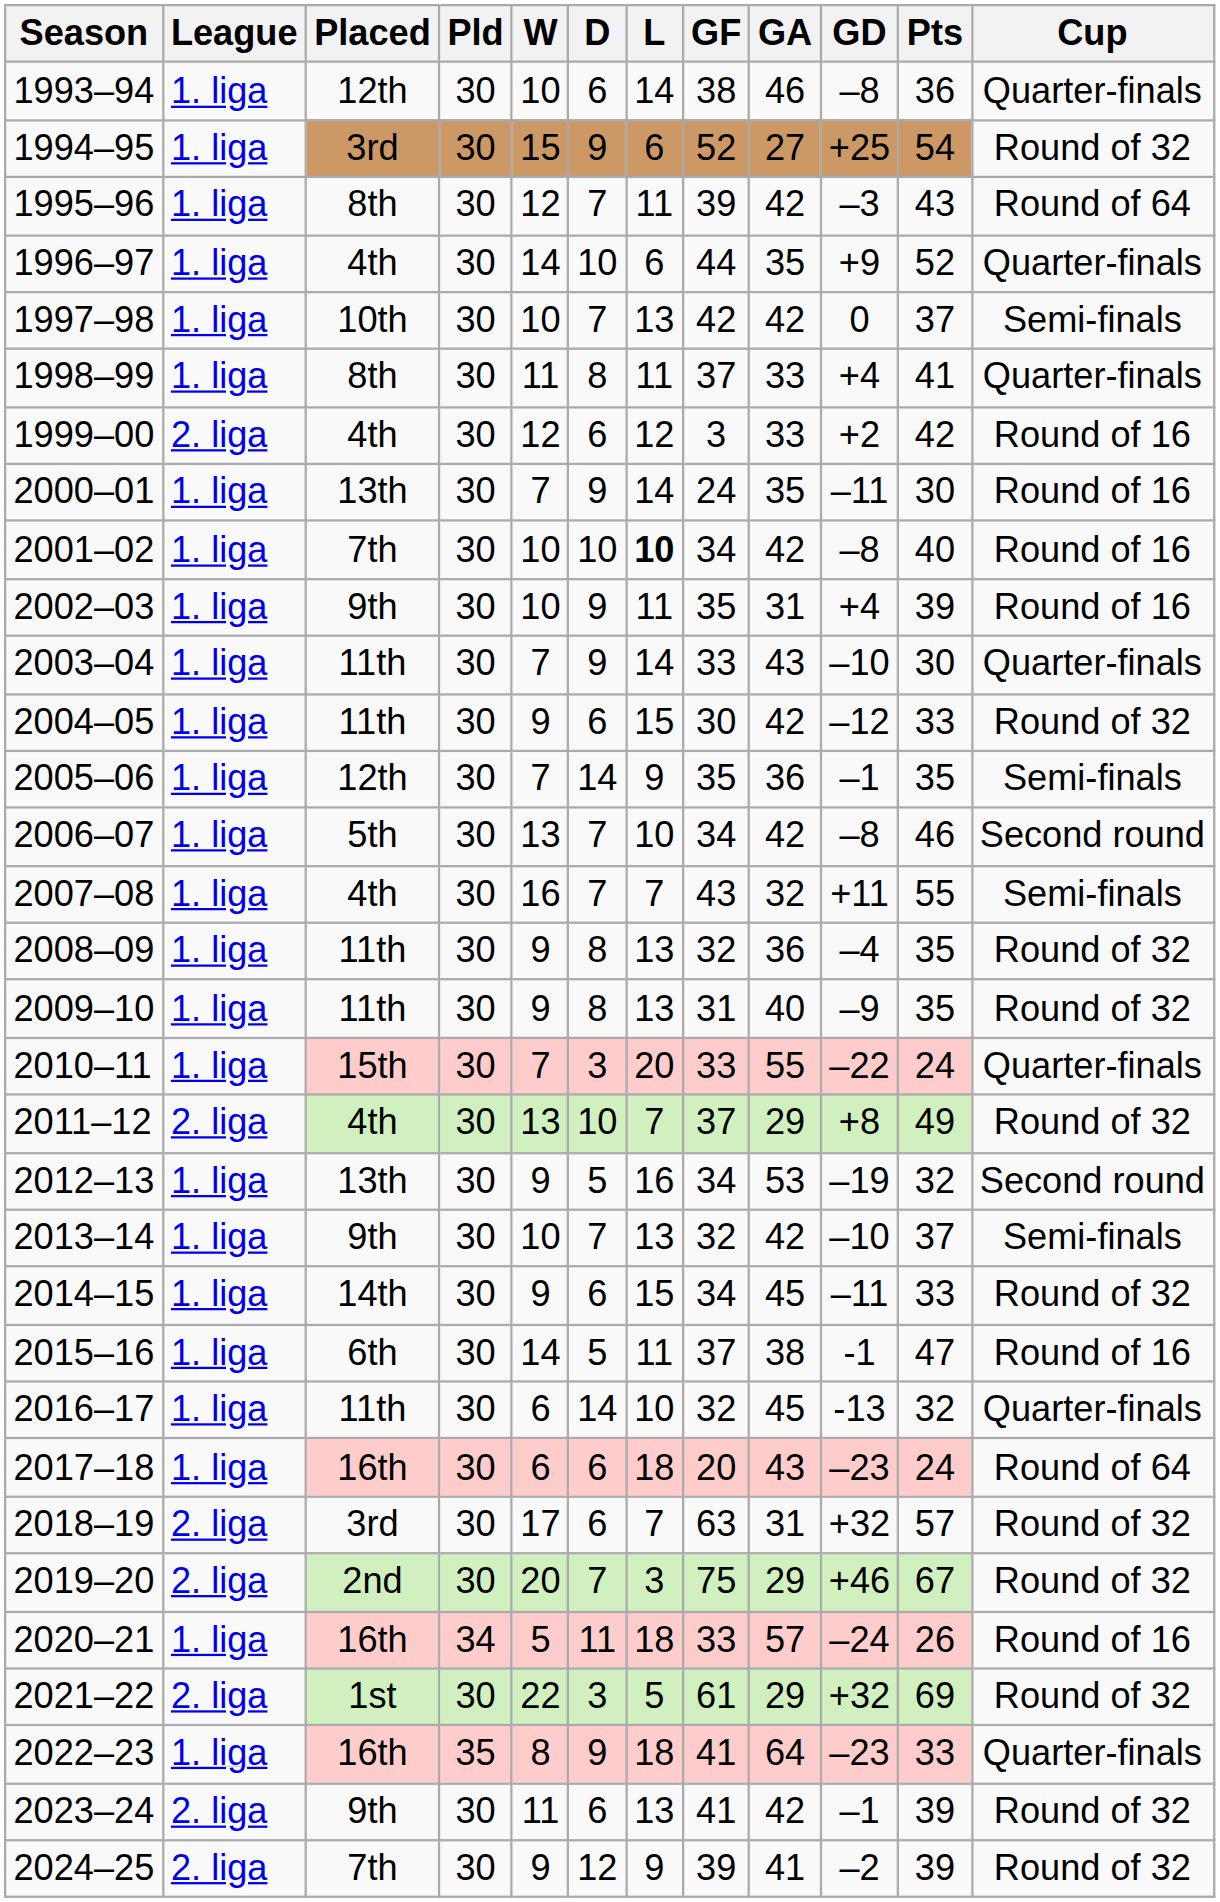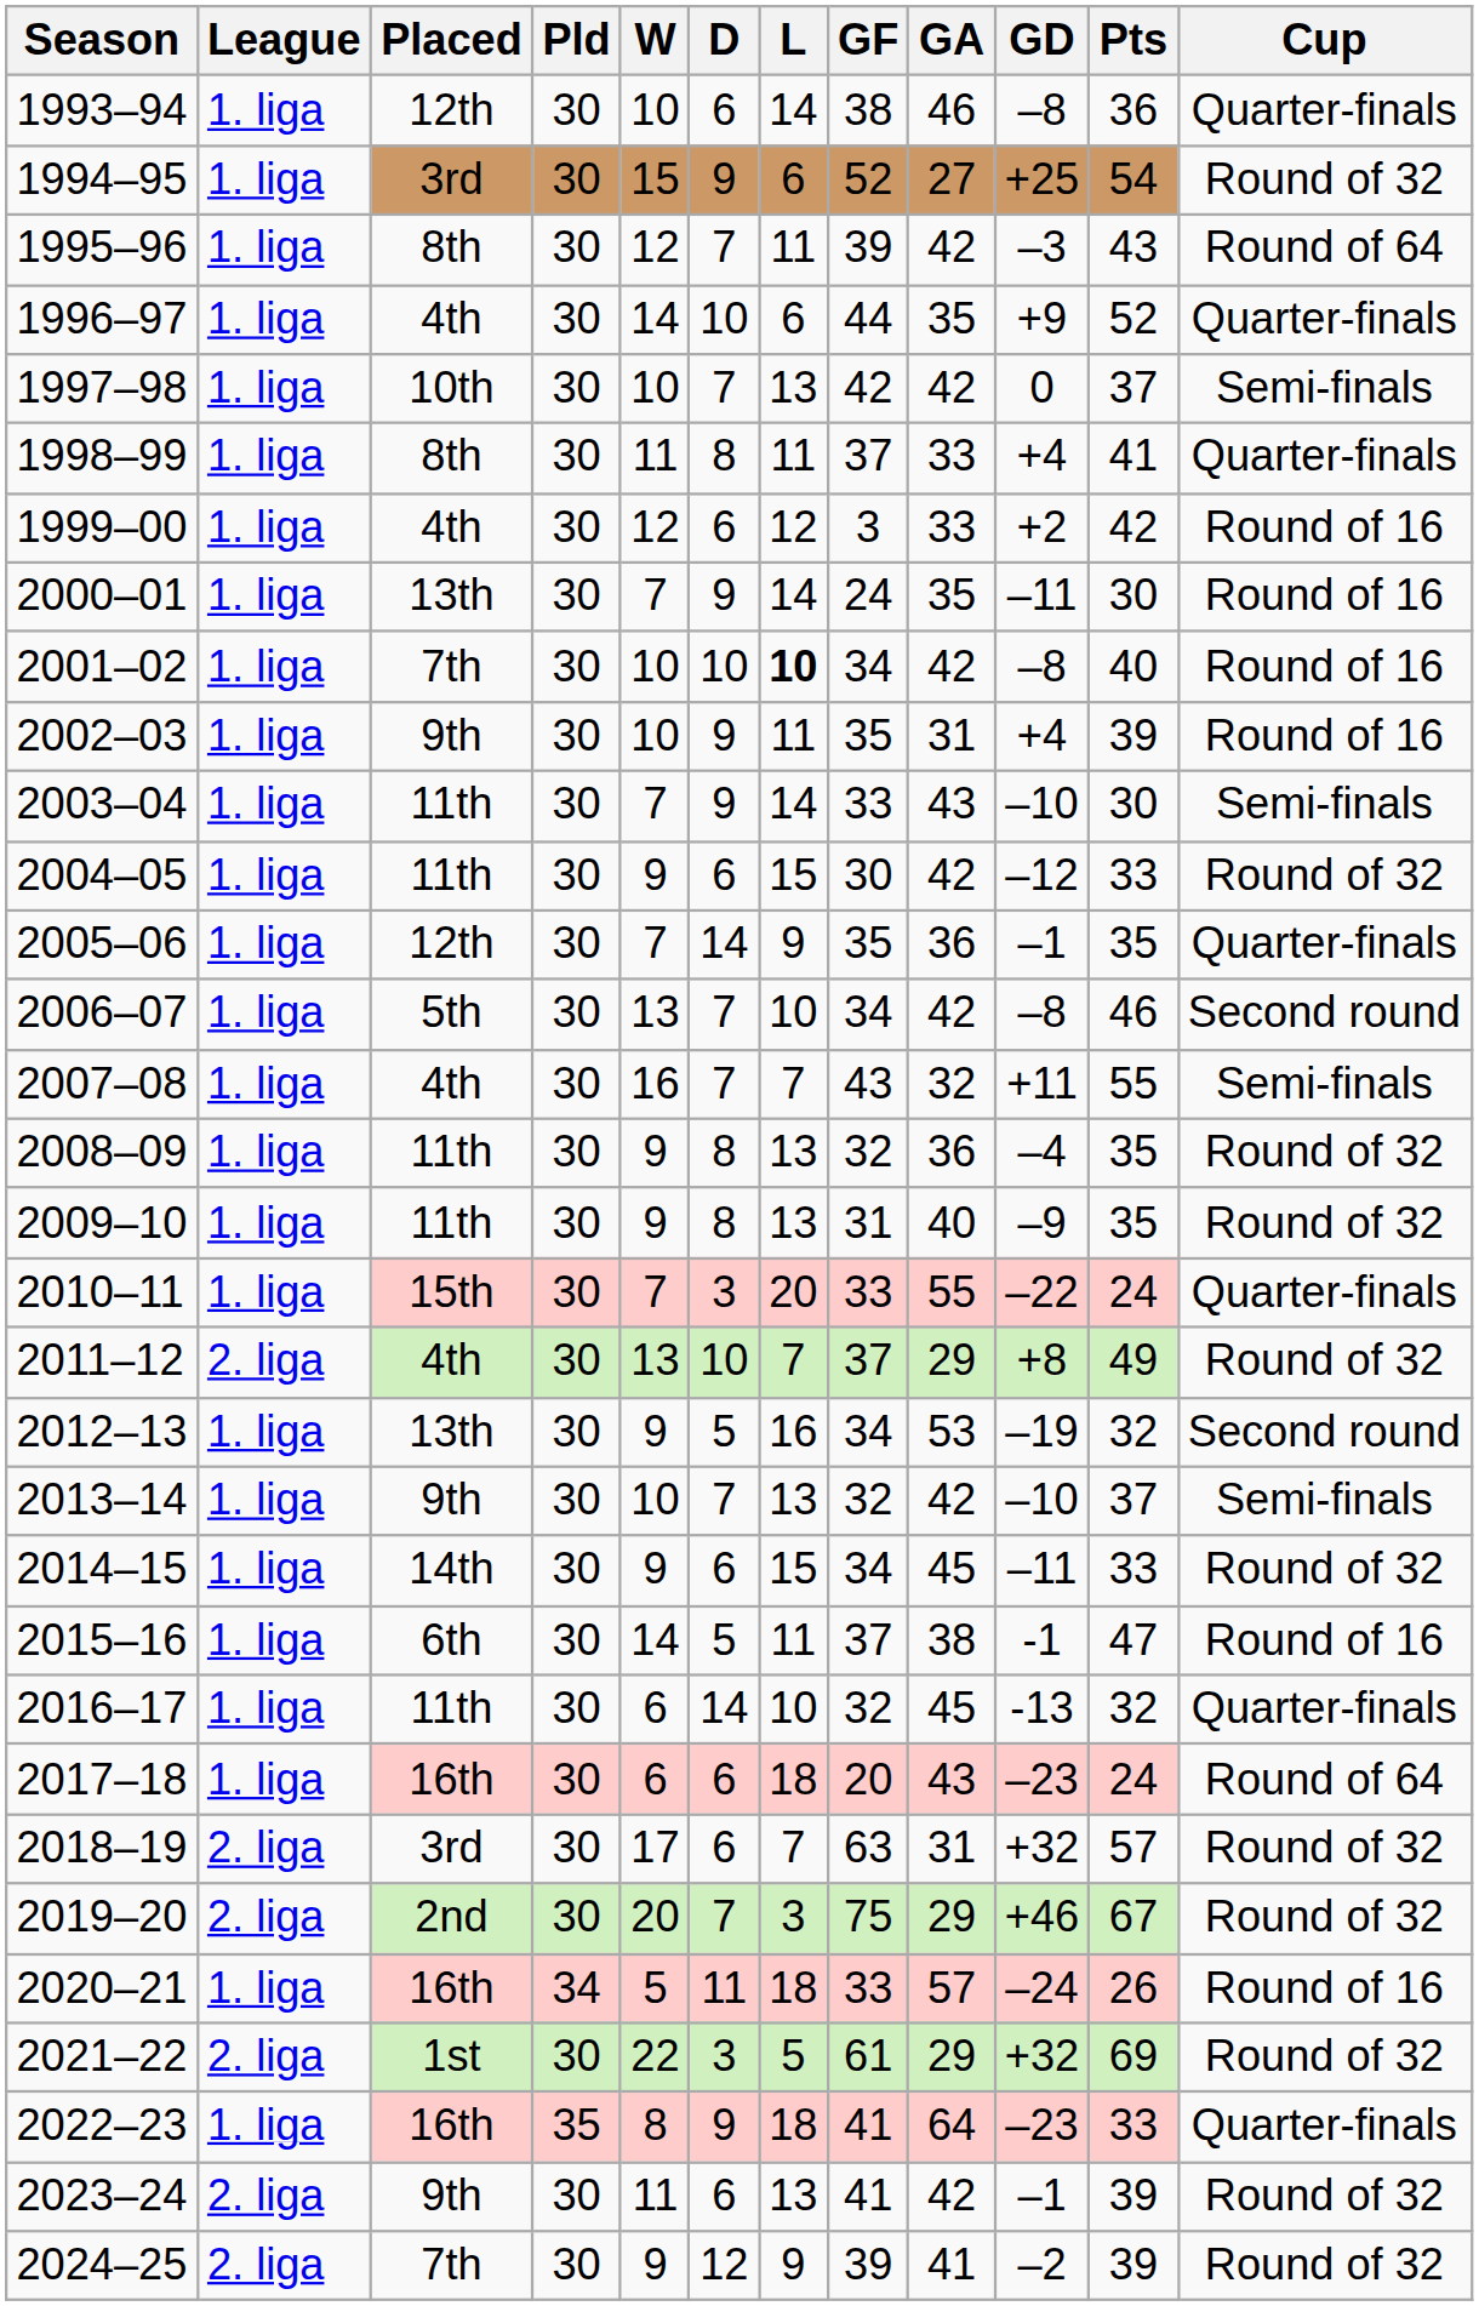 <table class="wikitable sortable">
 <tr>
 <th>Season</th>
 <th>League</th>
 <th>Placed</th>
 <th>Pld</th>
 <th>W</th>
 <th>D</th>
 <th>L</th>
 <th>GF</th>
 <th>GA</th>
 <th>GD</th>
 <th>Pts</th>
 <th>Cup</th>
 </tr>
 <tr>
 <td>1993–94</td>
 <td><a href='#'>1. liga</a></td>
 <td style="text-align:center">12th</td>
 <td style="text-align:center">30</td>
 <td style="text-align:center">10</td>
 <td style="text-align:center">6</td>
 <td style="text-align:center">14</td>
 <td style="text-align:center">38</td>
 <td style="text-align:center">46</td>
 <td style="text-align:center">–8</td>
 <td style="text-align:center">36</td>
 <td style="text-align:center">Quarter-finals</td>
 </tr>
 <tr>
 <td>1994–95</td>
 <td><a href='#'>1. liga</a></td>
 <td style="background:#c96; text-align:center">3rd</td>
 <td style="background:#c96; text-align:center">30</td>
 <td style="background:#c96; text-align:center">15</td>
 <td style="background:#c96; text-align:center">9</td>
 <td style="background:#c96; text-align:center">6</td>
 <td style="background:#c96; text-align:center">52</td>
 <td style="background:#c96; text-align:center">27</td>
 <td style="background:#c96; text-align:center">+25</td>
 <td style="background:#c96; text-align:center">54</td>
 <td style="text-align:center">Round of 32</td>
 </tr>
 <tr>
 <td>1995–96</td>
 <td><a href='#'>1. liga</a></td>
 <td style="text-align:center">8th</td>
 <td style="text-align:center">30</td>
 <td style="text-align:center">12</td>
 <td style="text-align:center">7</td>
 <td style="text-align:center">11</td>
 <td style="text-align:center">39</td>
 <td style="text-align:center">42</td>
 <td style="text-align:center">–3</td>
 <td style="text-align:center">43</td>
 <td style="text-align:center">Round of 64</td>
 </tr>
 <tr>
 <td>1996–97</td>
 <td><a href='#'>1. liga</a></td>
 <td style="text-align:center">4th</td>
 <td style="text-align:center">30</td>
 <td style="text-align:center">14</td>
 <td style="text-align:center">10</td>
 <td style="text-align:center">6</td>
 <td style="text-align:center">44</td>
 <td style="text-align:center">35</td>
 <td style="text-align:center">+9</td>
 <td style="text-align:center">52</td>
 <td style="text-align:center">Quarter-finals</td>
 </tr>
 <tr>
 <td>1997–98</td>
 <td><a href='#'>1. liga</a></td>
 <td style="text-align:center">10th</td>
 <td style="text-align:center">30</td>
 <td style="text-align:center">10</td>
 <td style="text-align:center">7</td>
 <td style="text-align:center">13</td>
 <td style="text-align:center">42</td>
 <td style="text-align:center">42</td>
 <td style="text-align:center">0</td>
 <td style="text-align:center">37</td>
 <td style="text-align:center">Semi-finals</td>
 </tr>
 <tr>
 <td>1998–99</td>
 <td><a href='#'>1. liga</a></td>
 <td style="text-align:center">8th</td>
 <td style="text-align:center">30</td>
 <td style="text-align:center">11</td>
 <td style="text-align:center">8</td>
 <td style="text-align:center">11</td>
 <td style="text-align:center">37</td>
 <td style="text-align:center">33</td>
 <td style="text-align:center">+4</td>
 <td style="text-align:center">41</td>
 <td style="text-align:center">Quarter-finals</td>
 </tr>
 <tr>
 <td>1999–00</td>
-<td><a href='#'>2. liga</a></td>
+<td><a href='#'>1. liga</a></td>
 <td style="text-align:center">4th</td>
 <td style="text-align:center">30</td>
 <td style="text-align:center">12</td>
 <td style="text-align:center">6</td>
 <td style="text-align:center">12</td>
 <td style="text-align:center">3</td>
 <td style="text-align:center">33</td>
 <td style="text-align:center">+2</td>
 <td style="text-align:center">42</td>
 <td style="text-align:center">Round of 16</td>
 </tr>
 <tr>
 <td>2000–01</td>
 <td><a href='#'>1. liga</a></td>
 <td style="text-align:center">13th</td>
 <td style="text-align:center">30</td>
 <td style="text-align:center">7</td>
 <td style="text-align:center">9</td>
 <td style="text-align:center">14</td>
 <td style="text-align:center">24</td>
 <td style="text-align:center">35</td>
 <td style="text-align:center">–11</td>
 <td style="text-align:center">30</td>
 <td style="text-align:center">Round of 16</td>
 </tr>
 <tr>
 <td>2001–02</td>
 <td><a href='#'>1. liga</a></td>
 <td style="text-align:center">7th</td>
 <td style="text-align:center">30</td>
 <td style="text-align:center">10</td>
 <td style="text-align:center">10</td>
 <td style="text-align:center"><strong>10</strong></td>
 <td style="text-align:center">34</td>
 <td style="text-align:center">42</td>
 <td style="text-align:center">–8</td>
 <td style="text-align:center">40</td>
 <td style="text-align:center">Round of 16</td>
 </tr>
 <tr>
 <td>2002–03</td>
 <td><a href='#'>1. liga</a></td>
 <td style="text-align:center">9th</td>
 <td style="text-align:center">30</td>
 <td style="text-align:center">10</td>
 <td style="text-align:center">9</td>
 <td style="text-align:center">11</td>
 <td style="text-align:center">35</td>
 <td style="text-align:center">31</td>
 <td style="text-align:center">+4</td>
 <td style="text-align:center">39</td>
 <td style="text-align:center">Round of 16</td>
 </tr>
 <tr>
 <td>2003–04</td>
 <td><a href='#'>1. liga</a></td>
 <td style="text-align:center">11th</td>
 <td style="text-align:center">30</td>
 <td style="text-align:center">7</td>
 <td style="text-align:center">9</td>
 <td style="text-align:center">14</td>
 <td style="text-align:center">33</td>
 <td style="text-align:center">43</td>
 <td style="text-align:center">–10</td>
 <td style="text-align:center">30</td>
-<td style="text-align:center">Quarter-finals</td>
+<td style="text-align:center">Semi-finals</td>
 </tr>
 <tr>
 <td>2004–05</td>
 <td><a href='#'>1. liga</a></td>
 <td style="text-align:center">11th</td>
 <td style="text-align:center">30</td>
 <td style="text-align:center">9</td>
 <td style="text-align:center">6</td>
 <td style="text-align:center">15</td>
 <td style="text-align:center">30</td>
 <td style="text-align:center">42</td>
 <td style="text-align:center">–12</td>
 <td style="text-align:center">33</td>
 <td style="text-align:center">Round of 32</td>
 </tr>
 <tr>
 <td>2005–06</td>
 <td><a href='#'>1. liga</a></td>
 <td style="text-align:center">12th</td>
 <td style="text-align:center">30</td>
 <td style="text-align:center">7</td>
 <td style="text-align:center">14</td>
 <td style="text-align:center">9</td>
 <td style="text-align:center">35</td>
 <td style="text-align:center">36</td>
 <td style="text-align:center">–1</td>
 <td style="text-align:center">35</td>
-<td style="text-align:center">Semi-finals</td>
+<td style="text-align:center">Quarter-finals</td>
 </tr>
 <tr>
 <td>2006–07</td>
 <td><a href='#'>1. liga</a></td>
 <td style="text-align:center">5th</td>
 <td style="text-align:center">30</td>
 <td style="text-align:center">13</td>
 <td style="text-align:center">7</td>
 <td style="text-align:center">10</td>
 <td style="text-align:center">34</td>
 <td style="text-align:center">42</td>
 <td style="text-align:center">–8</td>
 <td style="text-align:center">46</td>
 <td style="text-align:center">Second round</td>
 </tr>
 <tr>
 <td>2007–08</td>
 <td><a href='#'>1. liga</a></td>
 <td style="text-align:center">4th</td>
 <td style="text-align:center">30</td>
 <td style="text-align:center">16</td>
 <td style="text-align:center">7</td>
 <td style="text-align:center">7</td>
 <td style="text-align:center">43</td>
 <td style="text-align:center">32</td>
 <td style="text-align:center">+11</td>
 <td style="text-align:center">55</td>
 <td style="text-align:center">Semi-finals</td>
 </tr>
 <tr>
 <td>2008–09</td>
 <td><a href='#'>1. liga</a></td>
 <td style="text-align:center">11th</td>
 <td style="text-align:center">30</td>
 <td style="text-align:center">9</td>
 <td style="text-align:center">8</td>
 <td style="text-align:center">13</td>
 <td style="text-align:center">32</td>
 <td style="text-align:center">36</td>
 <td style="text-align:center">–4</td>
 <td style="text-align:center">35</td>
 <td style="text-align:center">Round of 32</td>
 </tr>
 <tr>
 <td>2009–10</td>
 <td><a href='#'>1. liga</a></td>
 <td style="text-align:center">11th</td>
 <td style="text-align:center">30</td>
 <td style="text-align:center">9</td>
 <td style="text-align:center">8</td>
 <td style="text-align:center">13</td>
 <td style="text-align:center">31</td>
 <td style="text-align:center">40</td>
 <td style="text-align:center">–9</td>
 <td style="text-align:center">35</td>
 <td style="text-align:center">Round of 32</td>
 </tr>
 <tr>
 <td>2010–11</td>
 <td><a href='#'>1. liga</a></td>
 <td style="background: #FFCCCC; text-align:center">15th</td>
 <td style="background: #FFCCCC; text-align:center">30</td>
 <td style="background: #FFCCCC; text-align:center">7</td>
 <td style="background: #FFCCCC; text-align:center">3</td>
 <td style="background: #FFCCCC; text-align:center">20</td>
 <td style="background: #FFCCCC; text-align:center">33</td>
 <td style="background: #FFCCCC; text-align:center">55</td>
 <td style="background: #FFCCCC; text-align:center">–22</td>
 <td style="background: #FFCCCC; text-align:center">24</td>
 <td style="text-align:center">Quarter-finals</td>
 </tr>
 <tr>
 <td>2011–12</td>
 <td><a href='#'>2. liga</a></td>
 <td style="background: #D0F0C0; text-align:center">4th</td>
 <td style="background: #D0F0C0; text-align:center">30</td>
 <td style="background: #D0F0C0; text-align:center">13</td>
 <td style="background: #D0F0C0; text-align:center">10</td>
 <td style="background: #D0F0C0; text-align:center">7</td>
 <td style="background: #D0F0C0; text-align:center">37</td>
 <td style="background: #D0F0C0; text-align:center">29</td>
 <td style="background: #D0F0C0; text-align:center">+8</td>
 <td style="background: #D0F0C0; text-align:center">49</td>
 <td style="text-align:center">Round of 32</td>
 </tr>
 <tr>
 <td>2012–13</td>
 <td><a href='#'>1. liga</a></td>
 <td style="text-align:center">13th</td>
 <td style="text-align:center">30</td>
 <td style="text-align:center">9</td>
 <td style="text-align:center">5</td>
 <td style="text-align:center">16</td>
 <td style="text-align:center">34</td>
 <td style="text-align:center">53</td>
 <td style="text-align:center">–19</td>
 <td style="text-align:center">32</td>
 <td style="text-align:center">Second round</td>
 </tr>
 <tr>
 <td>2013–14</td>
 <td><a href='#'>1. liga</a></td>
 <td style="text-align:center">9th</td>
 <td style="text-align:center">30</td>
 <td style="text-align:center">10</td>
 <td style="text-align:center">7</td>
 <td style="text-align:center">13</td>
 <td style="text-align:center">32</td>
 <td style="text-align:center">42</td>
 <td style="text-align:center">–10</td>
 <td style="text-align:center">37</td>
 <td style="text-align:center">Semi-finals</td>
 </tr>
 <tr>
 <td>2014–15</td>
 <td><a href='#'>1. liga</a></td>
 <td style="text-align:center">14th</td>
 <td style="text-align:center">30</td>
 <td style="text-align:center">9</td>
 <td style="text-align:center">6</td>
 <td style="text-align:center">15</td>
 <td style="text-align:center">34</td>
 <td style="text-align:center">45</td>
 <td style="text-align:center">–11</td>
 <td style="text-align:center">33</td>
 <td style="text-align:center">Round of 32</td>
 </tr>
 <tr>
 <td>2015–16</td>
 <td><a href='#'>1. liga</a></td>
 <td style="text-align:center">6th</td>
 <td style="text-align:center">30</td>
 <td style="text-align:center">14</td>
 <td style="text-align:center">5</td>
 <td style="text-align:center">11</td>
 <td style="text-align:center">37</td>
 <td style="text-align:center">38</td>
 <td style="text-align:center">-1</td>
 <td style="text-align:center">47</td>
 <td style="text-align:center">Round of 16</td>
 </tr>
 <tr>
 <td>2016–17</td>
 <td><a href='#'>1. liga</a></td>
 <td style="text-align:center">11th</td>
 <td style="text-align:center">30</td>
 <td style="text-align:center">6</td>
 <td style="text-align:center">14</td>
 <td style="text-align:center">10</td>
 <td style="text-align:center">32</td>
 <td style="text-align:center">45</td>
 <td style="text-align:center">-13</td>
 <td style="text-align:center">32</td>
 <td style="text-align:center">Quarter-finals</td>
 </tr>
 <tr>
 <td>2017–18</td>
 <td><a href='#'>1. liga</a></td>
 <td style="background: #FFCCCC; text-align:center">16th</td>
 <td style="background: #FFCCCC; text-align:center">30</td>
 <td style="background: #FFCCCC; text-align:center">6</td>
 <td style="background: #FFCCCC; text-align:center">6</td>
 <td style="background: #FFCCCC; text-align:center">18</td>
 <td style="background: #FFCCCC; text-align:center">20</td>
 <td style="background: #FFCCCC; text-align:center">43</td>
 <td style="background: #FFCCCC; text-align:center">–23</td>
 <td style="background: #FFCCCC; text-align:center">24</td>
 <td style="text-align:center">Round of 64</td>
 </tr>
 <tr>
 <td>2018–19</td>
 <td><a href='#'>2. liga</a></td>
 <td style="text-align:center">3rd</td>
 <td style="text-align:center">30</td>
 <td style="text-align:center">17</td>
 <td style="text-align:center">6</td>
 <td style="text-align:center">7</td>
 <td style="text-align:center">63</td>
 <td style="text-align:center">31</td>
 <td style="text-align:center">+32</td>
 <td style="text-align:center">57</td>
 <td style="text-align:center">Round of 32</td>
 </tr>
 <tr>
 <td>2019–20</td>
 <td><a href='#'>2. liga</a></td>
 <td style="background: #D0F0C0; text-align:center">2nd</td>
 <td style="background: #D0F0C0; text-align:center">30</td>
 <td style="background: #D0F0C0; text-align:center">20</td>
 <td style="background: #D0F0C0; text-align:center">7</td>
 <td style="background: #D0F0C0; text-align:center">3</td>
 <td style="background: #D0F0C0; text-align:center">75</td>
 <td style="background: #D0F0C0; text-align:center">29</td>
 <td style="background: #D0F0C0; text-align:center">+46</td>
 <td style="background: #D0F0C0; text-align:center">67</td>
 <td style="text-align:center">Round of 32</td>
 </tr>
 <tr>
 <td>2020–21</td>
 <td><a href='#'>1. liga</a></td>
 <td style="background: #FFCCCC; text-align:center">16th</td>
 <td style="background: #FFCCCC; text-align:center">34</td>
 <td style="background: #FFCCCC; text-align:center">5</td>
 <td style="background: #FFCCCC; text-align:center">11</td>
 <td style="background: #FFCCCC; text-align:center">18</td>
 <td style="background: #FFCCCC; text-align:center">33</td>
 <td style="background: #FFCCCC; text-align:center">57</td>
 <td style="background: #FFCCCC; text-align:center">–24</td>
 <td style="background: #FFCCCC; text-align:center">26</td>
 <td style="text-align:center">Round of 16</td>
 </tr>
 <tr>
 <td>2021–22</td>
 <td><a href='#'>2. liga</a></td>
 <td style="background: #D0F0C0; text-align:center">1st</td>
 <td style="background: #D0F0C0; text-align:center">30</td>
 <td style="background: #D0F0C0; text-align:center">22</td>
 <td style="background: #D0F0C0; text-align:center">3</td>
 <td style="background: #D0F0C0; text-align:center">5</td>
 <td style="background: #D0F0C0; text-align:center">61</td>
 <td style="background: #D0F0C0; text-align:center">29</td>
 <td style="background: #D0F0C0; text-align:center">+32</td>
 <td style="background: #D0F0C0; text-align:center">69</td>
 <td style="text-align:center">Round of 32</td>
 </tr>
 <tr>
 <td>2022–23</td>
 <td><a href='#'>1. liga</a></td>
 <td style="background: #FFCCCC; text-align:center">16th</td>
 <td style="background: #FFCCCC; text-align:center">35</td>
 <td style="background: #FFCCCC; text-align:center">8</td>
 <td style="background: #FFCCCC; text-align:center">9</td>
 <td style="background: #FFCCCC; text-align:center">18</td>
 <td style="background: #FFCCCC; text-align:center">41</td>
 <td style="background: #FFCCCC; text-align:center">64</td>
 <td style="background: #FFCCCC; text-align:center">–23</td>
 <td style="background: #FFCCCC; text-align:center">33</td>
 <td style="text-align:center">Quarter-finals</td>
 </tr>
 <tr>
 <td>2023–24</td>
 <td><a href='#'>2. liga</a></td>
 <td style="text-align:center">9th</td>
 <td style="text-align:center">30</td>
 <td style="text-align:center">11</td>
 <td style="text-align:center">6</td>
 <td style="text-align:center">13</td>
 <td style="text-align:center">41</td>
 <td style="text-align:center">42</td>
 <td style="text-align:center">–1</td>
 <td style="text-align:center">39</td>
 <td style="text-align:center">Round of 32</td>
 </tr>
 <tr>
 <td>2024–25</td>
 <td><a href='#'>2. liga</a></td>
 <td style="text-align:center">7th</td>
 <td style="text-align:center">30</td>
 <td style="text-align:center">9</td>
 <td style="text-align:center">12</td>
 <td style="text-align:center">9</td>
 <td style="text-align:center">39</td>
 <td style="text-align:center">41</td>
 <td style="text-align:center">–2</td>
 <td style="text-align:center">39</td>
 <td style="text-align:center">Round of 32</td>
 </tr>
 </table>
